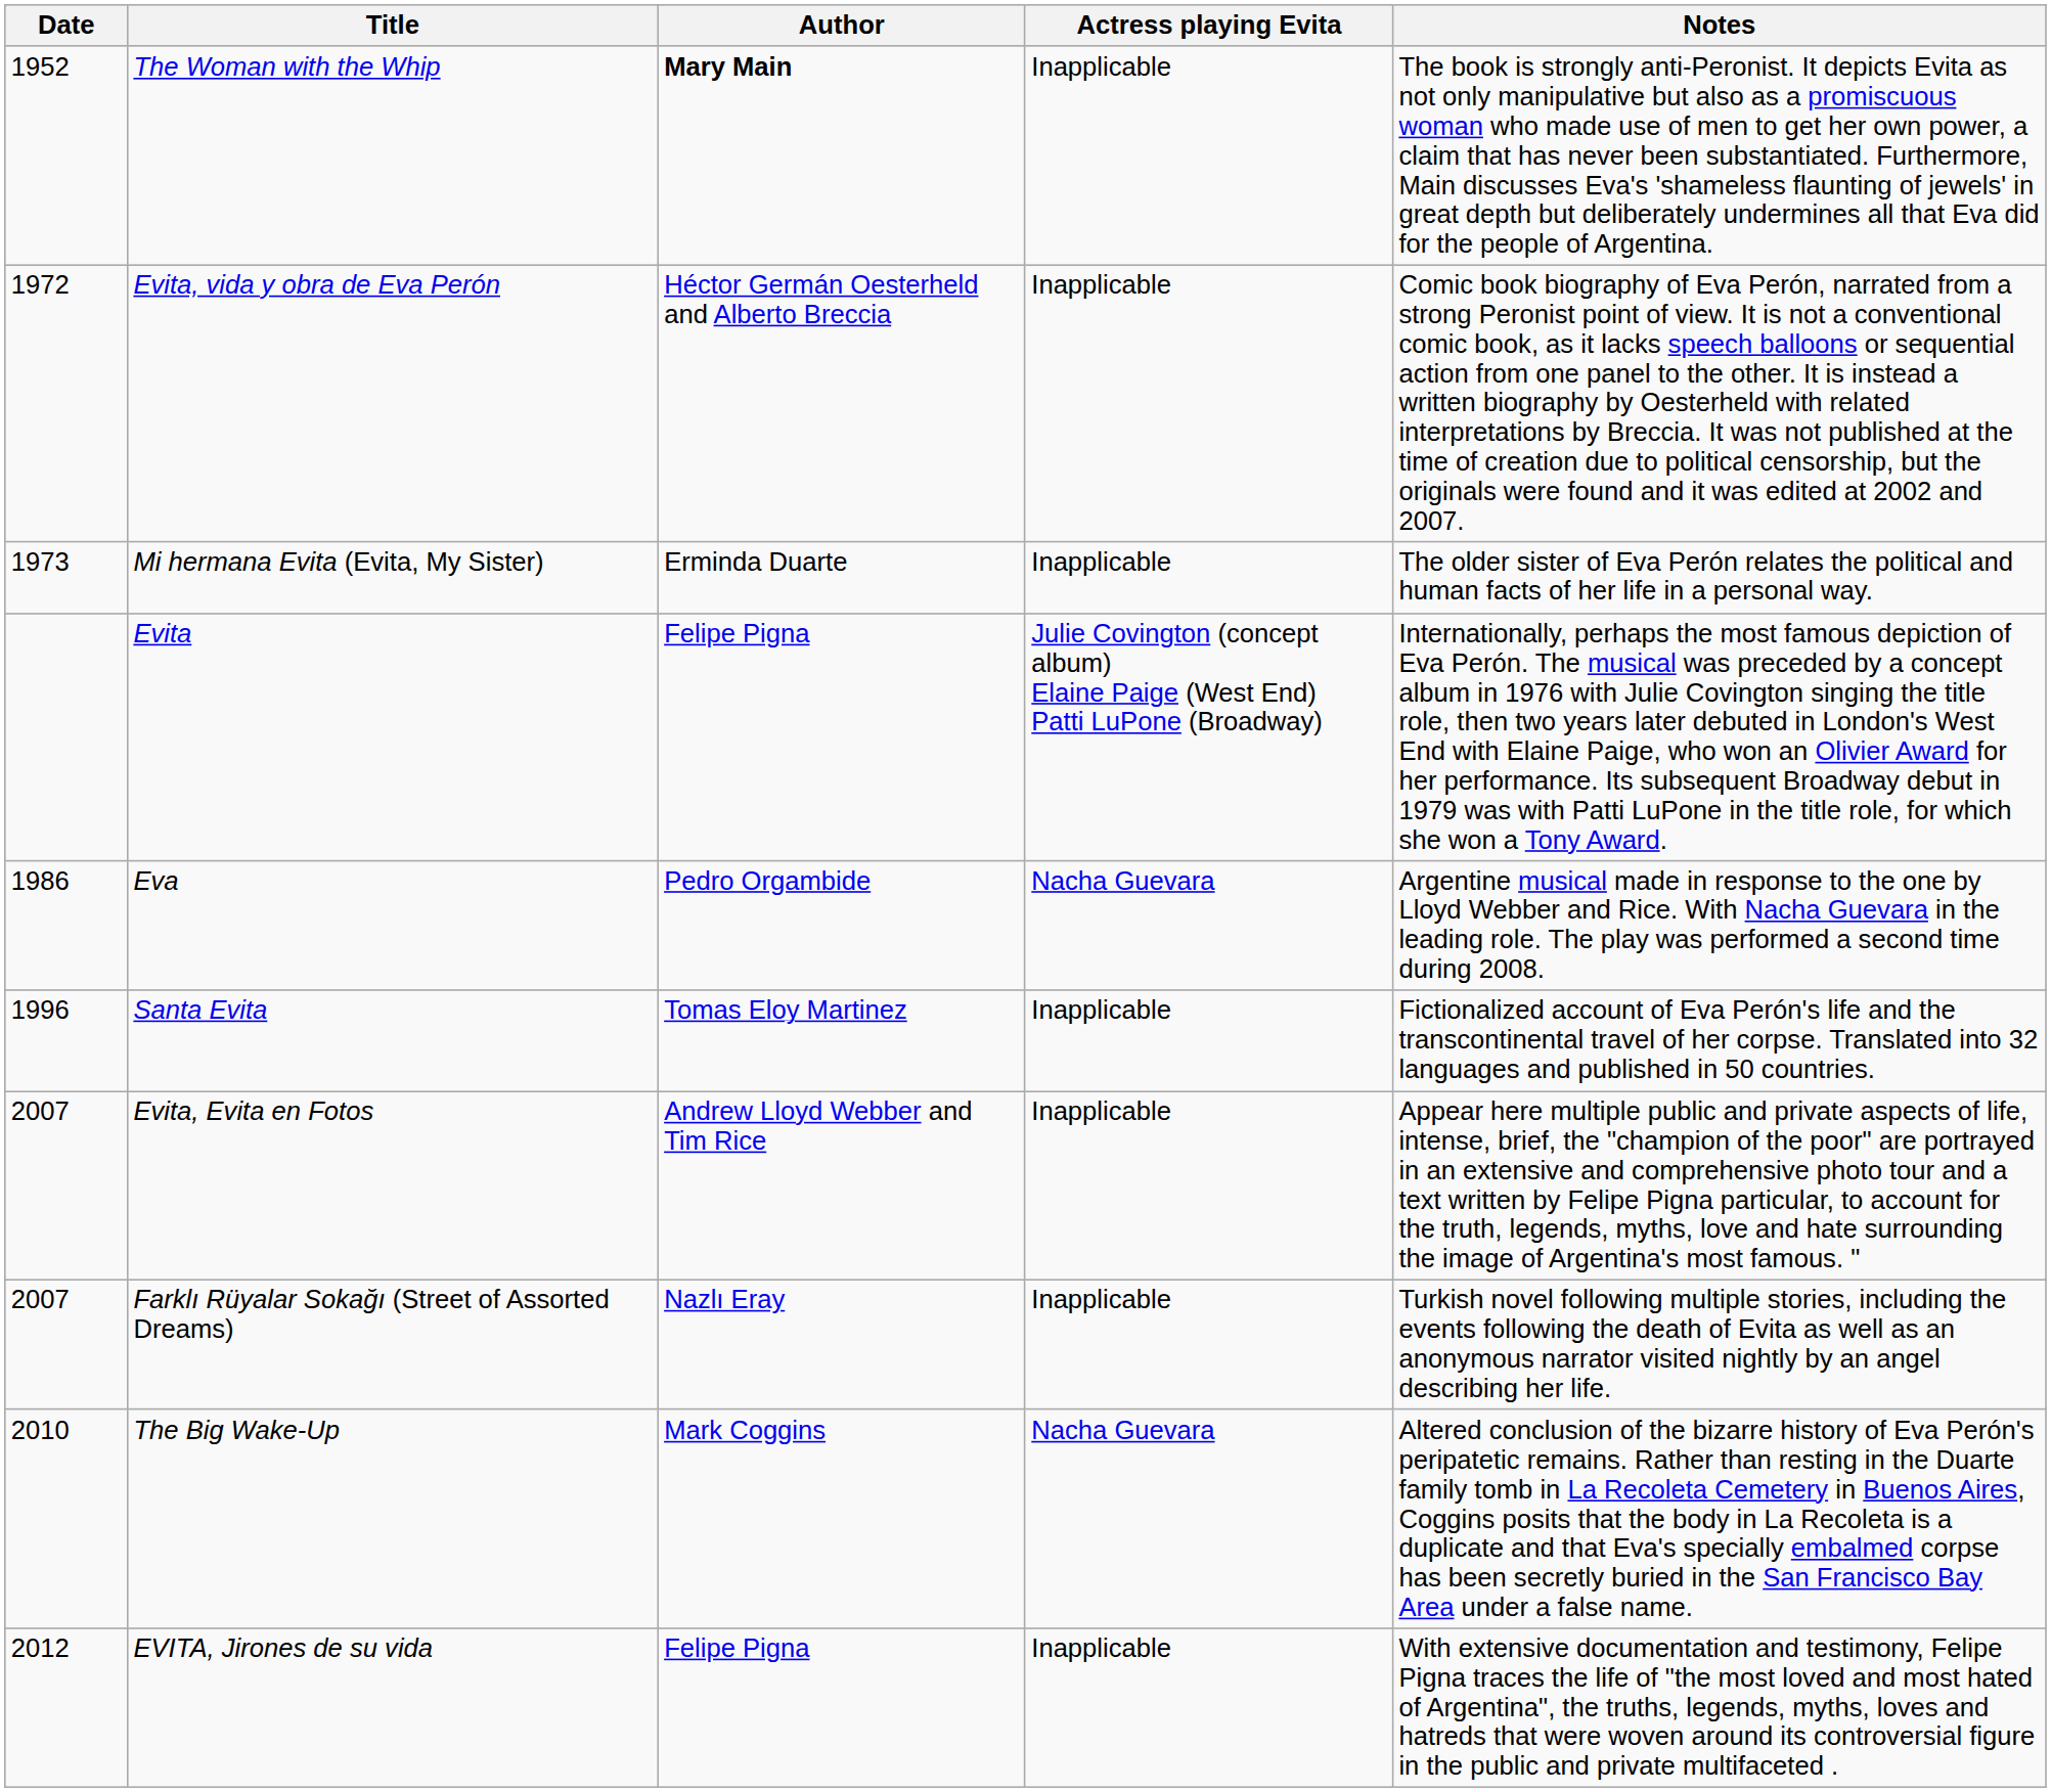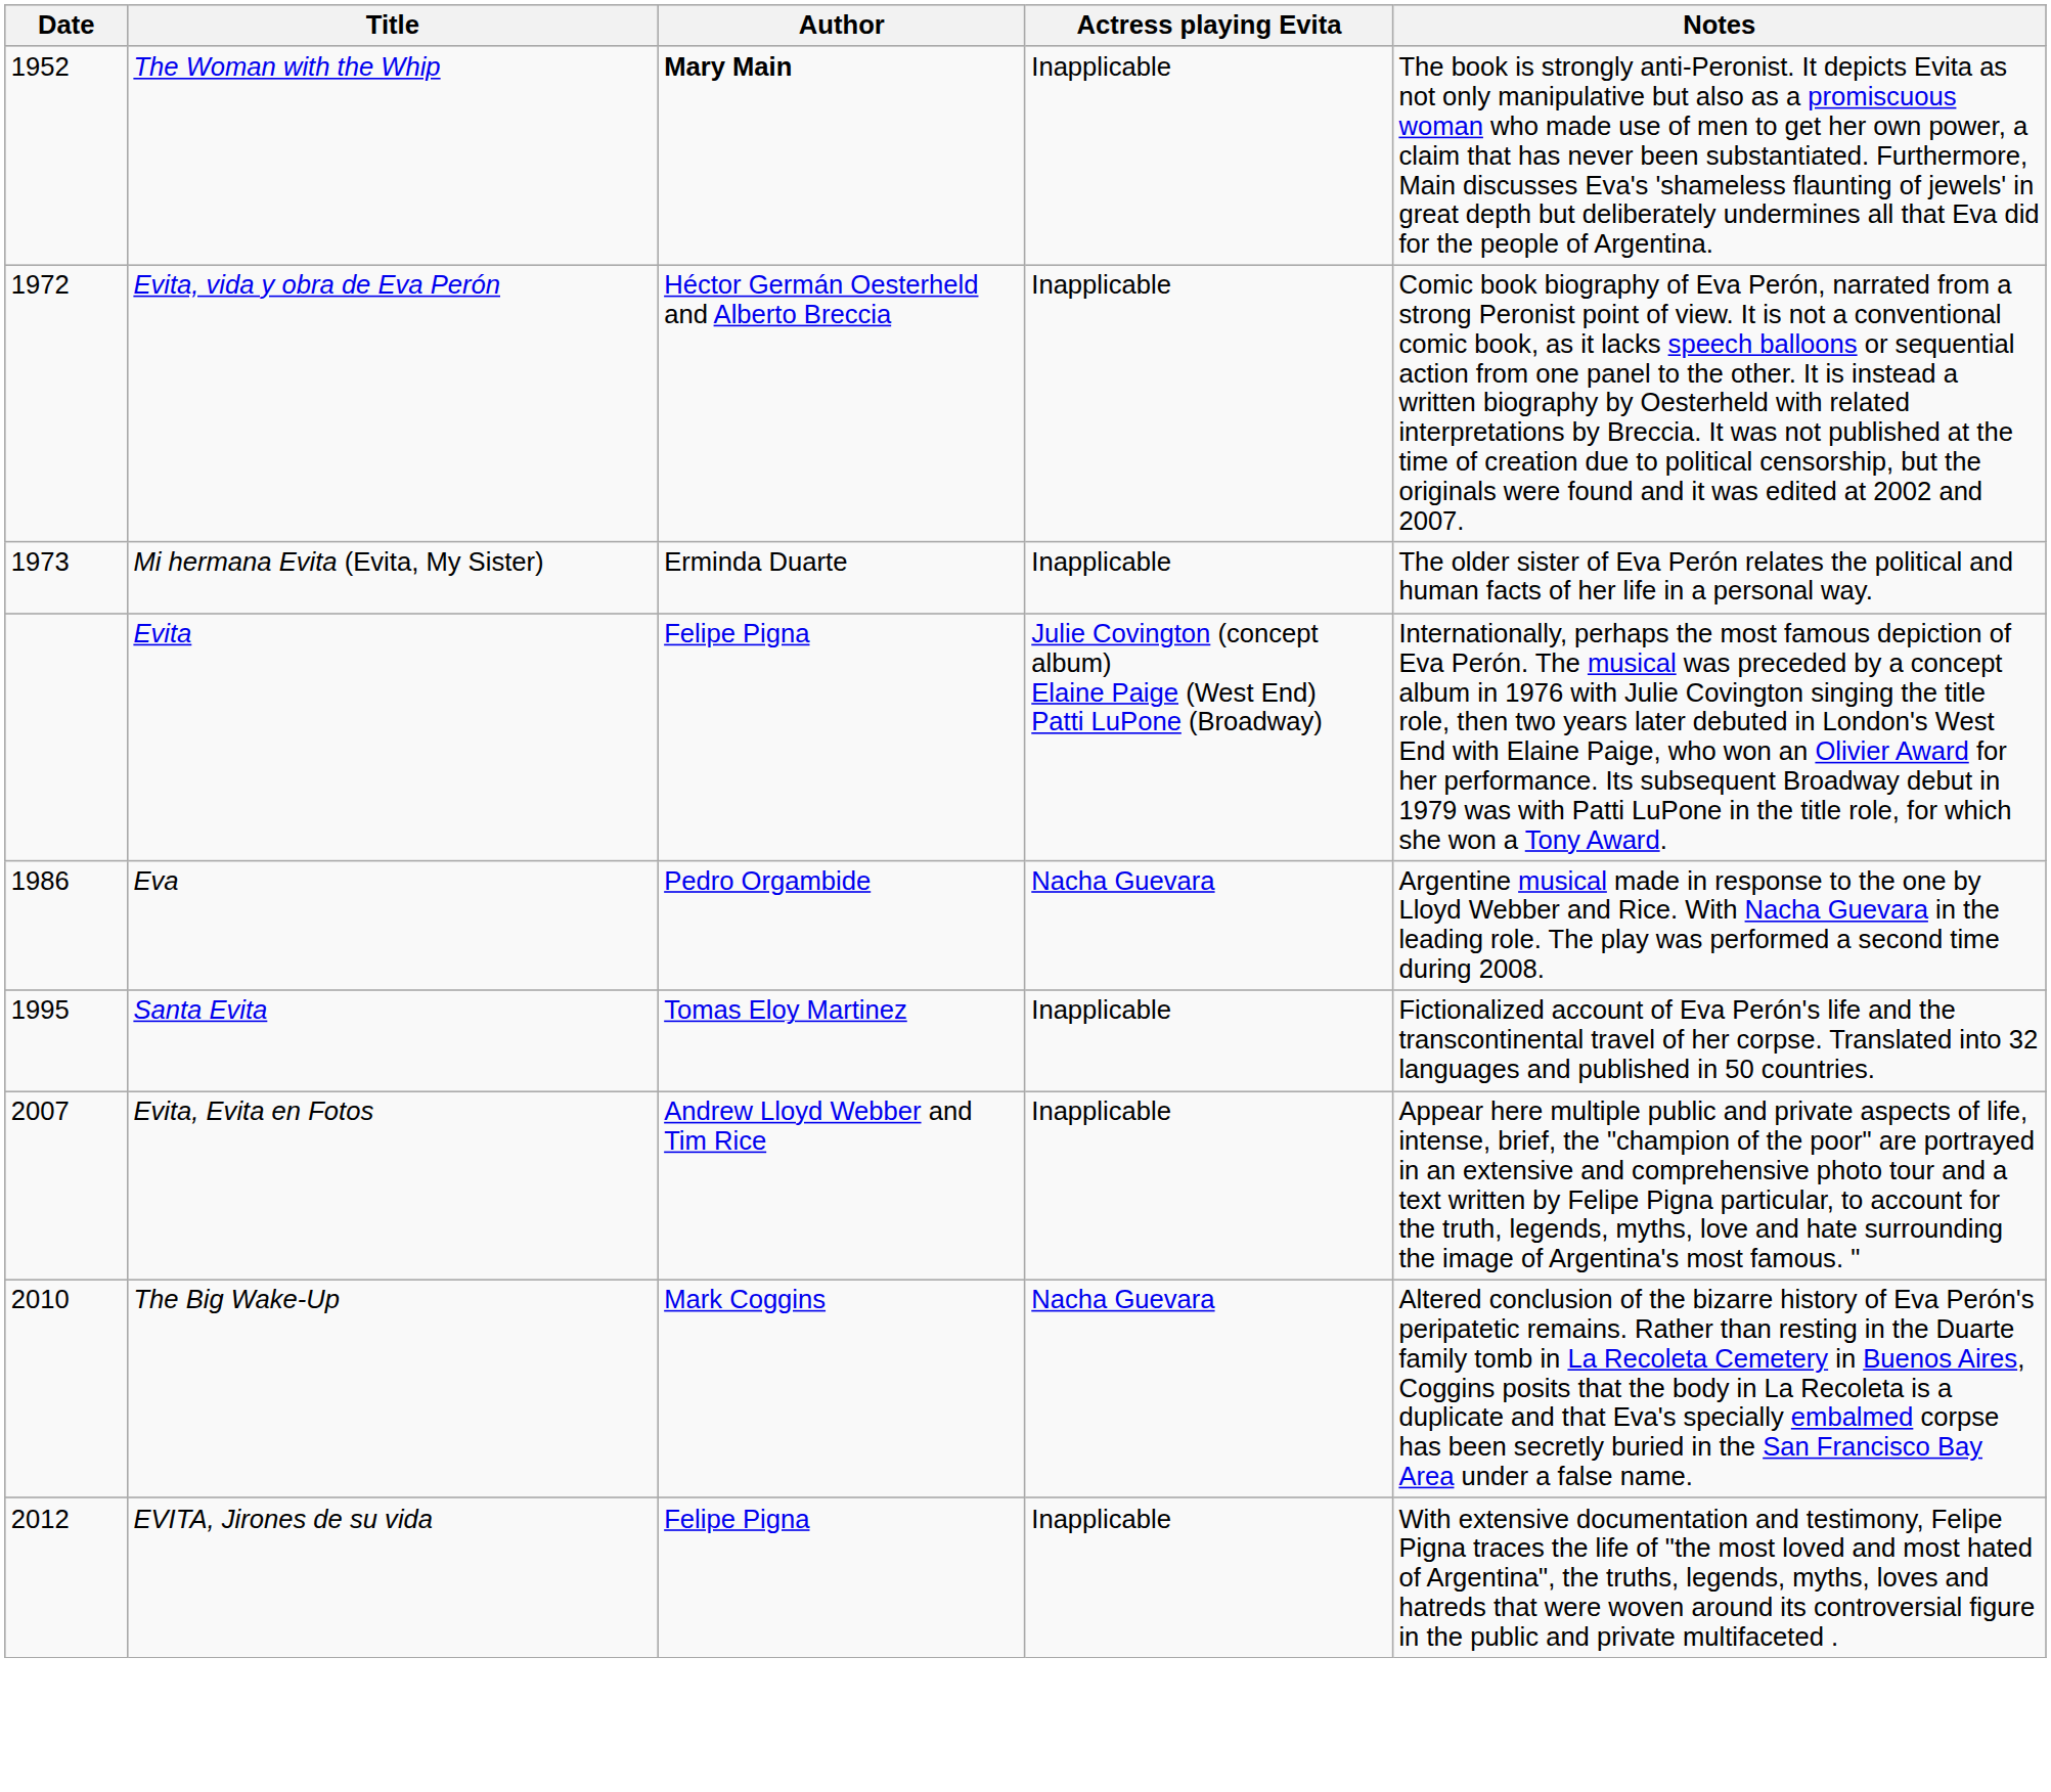 <table class="wikitable sortable">
 <tr>
 <th width="6%">Date</th>
 <th width="26%">Title</th>
 <th width="18%">Author</th>
 <th width="18%">Actress playing Evita</th>
 <th width="50%">Notes</th>
 </tr>
 <tr valign="top">
 <td>1952</td>
 <td><em><a href='#'>The Woman with the Whip</a></em></td>
 <td><strong>Mary Main</strong></td>
 <td>Inapplicable</td>
 <td>The book is strongly anti-Peronist. It depicts Evita as not only manipulative but also as a <a href='#'>promiscuous woman</a> who made use of men to get her own power, a claim that has never been substantiated. Furthermore, Main discusses Eva's 'shameless flaunting of jewels' in great depth but deliberately undermines all that Eva did for the people of Argentina.</td>
 </tr>
 <tr valign="top">
 <td>1972</td>
 <td><em><a href='#'>Evita, vida y obra de Eva Perón</a></em></td>
 <td><a href='#'>Héctor Germán Oesterheld</a> and <a href='#'>Alberto Breccia</a></td>
 <td>Inapplicable</td>
 <td>Comic book biography of Eva Perón, narrated from a strong Peronist point of view. It is not a conventional comic book, as it lacks <a href='#'>speech balloons</a> or sequential action from one panel to the other. It is instead a written biography by Oesterheld with related interpretations by Breccia. It was not published at the time of creation due to political censorship, but the originals were found and it was edited at 2002 and 2007.</td>
 </tr>
 <tr valign="top">
 <td>1973</td>
 <td><em>Mi hermana Evita</em> (Evita, My Sister)</td>
 <td>Erminda Duarte</td>
 <td>Inapplicable</td>
 <td>The older sister of Eva Perón relates the political and human facts of her life in a personal way.</td>
 </tr>
 <tr valign="top">
 <td> </td>
 <td><em><a href='#'>Evita</a></em></td>
 <td><a href='#'>Felipe Pigna</a></td>
 <td><a href='#'>Julie Covington</a> (concept album)<br><a href='#'>Elaine Paige</a> (West End)<br><a href='#'>Patti LuPone</a> (Broadway)</td>
 <td>Internationally, perhaps the most famous depiction of Eva Perón. The <a href='#'>musical</a> was preceded by a concept album in 1976 with Julie Covington singing the title role, then two years later debuted in London's West End with Elaine Paige, who won an <a href='#'>Olivier Award</a> for her performance. Its subsequent Broadway debut in 1979 was with Patti LuPone in the title role, for which she won a <a href='#'>Tony Award</a>.</td>
 </tr>
 <tr valign="top">
 <td>1986</td>
 <td><em>Eva</em></td>
 <td><a href='#'>Pedro Orgambide</a></td>
 <td><a href='#'>Nacha Guevara</a></td>
 <td>Argentine <a href='#'>musical</a> made in response to the one by Lloyd Webber and Rice. With <a href='#'>Nacha Guevara</a> in the leading role. The play was performed a second time during 2008.</td>
 </tr>
 <tr valign="top">
-<td>1996</td>
+<td>1995</td>
 <td><em><a href='#'>Santa Evita</a></em></td>
 <td><a href='#'>Tomas Eloy Martinez</a></td>
 <td>Inapplicable</td>
 <td>Fictionalized account of Eva Perón's life and the transcontinental travel of her corpse. Translated into 32 languages and published in 50 countries.</td>
 </tr>
 <tr valign="top">
 <td>2007</td>
 <td><em>Evita, Evita en Fotos</em></td>
 <td><a href='#'>Andrew Lloyd Webber</a> and <a href='#'>Tim Rice</a></td>
 <td>Inapplicable</td>
 <td>Appear here multiple public and private aspects of life, intense, brief, the "champion of the poor" are portrayed in an extensive and comprehensive photo tour and a text written by Felipe Pigna particular, to account for the truth, legends, myths, love and hate surrounding the image of Argentina's most famous. "</td>
-</tr>
-<tr valign="top">
-<td>2007</td>
-<td><em>Farklı Rüyalar Sokağı</em> (Street of Assorted Dreams)</td>
-<td><a href='#'>Nazlı Eray</a></td>
-<td>Inapplicable</td>
-<td>Turkish novel following multiple stories, including the events following the death of Evita as well as an anonymous narrator visited nightly by an angel describing her life.</td>
 </tr>
 <tr valign="top">
 <td>2010</td>
 <td><em>The Big Wake-Up</em></td>
 <td><a href='#'>Mark Coggins</a></td>
 <td><a href='#'>Nacha Guevara</a></td>
 <td>Altered conclusion of the bizarre history of Eva Perón's peripatetic remains. Rather than resting in the Duarte family tomb in <a href='#'>La Recoleta Cemetery</a> in <a href='#'>Buenos Aires</a>, Coggins posits that the body in La Recoleta is a duplicate and that Eva's specially <a href='#'>embalmed</a> corpse has been secretly buried in the <a href='#'>San Francisco Bay Area</a> under a false name.  </td>
 </tr>
 <tr valign="top">
 <td>2012</td>
 <td><em>EVITA, Jirones de su vida</em></td>
 <td><a href='#'>Felipe Pigna</a></td>
 <td>Inapplicable</td>
 <td>With extensive documentation and testimony, Felipe Pigna traces the life of "the most loved and most hated of Argentina", the truths, legends, myths, loves and hatreds that were woven around its controversial figure in the public and private multifaceted .</td>
 </tr>
 </table>
